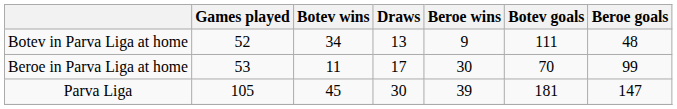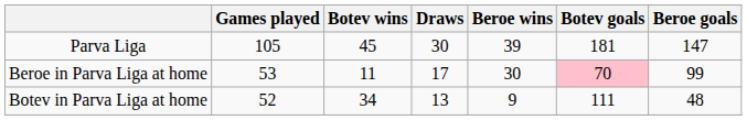 <table class="wikitable" style="text-align: center;">
 <tr>
 <th></th>
 <th>Games played</th>
 <th>Botev wins</th>
 <th>Draws</th>
 <th>Beroe wins</th>
 <th>Botev goals</th>
 <th>Beroe goals</th>
 </tr>
 <tr>
+<td>Parva Liga</td>
+<td>105</td>
+<td>45</td>
+<td>30</td>
+<td>39</td>
+<td>181</td>
+<td>147</td>
+</tr>
+<tr>
+<td>Beroe in Parva Liga at home</td>
+<td>53</td>
+<td>11</td>
+<td>17</td>
+<td>30</td>
+<td style="background: pink;">70</td>
+<td>99</td>
+</tr>
+<tr>
 <td>Botev in Parva Liga at home</td>
 <td>52</td>
 <td>34</td>
 <td>13</td>
 <td>9</td>
 <td>111</td>
 <td>48</td>
 </tr>
 <tr>
-<td>Beroe in Parva Liga at home</td>
-<td>53</td>
-<td>11</td>
-<td>17</td>
-<td>30</td>
-<td>70</td>
-<td>99</td>
-</tr>
-<tr>
-<td>Parva Liga</td>
-<td>105</td>
-<td>45</td>
-<td>30</td>
-<td>39</td>
-<td>181</td>
-<td>147</td>
-</tr>
-<tr>
 </tr>
 </table>
